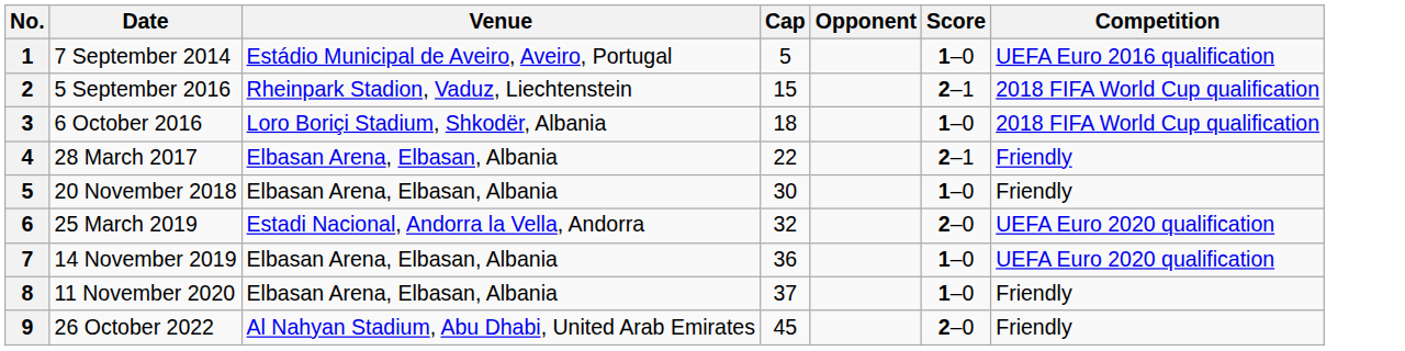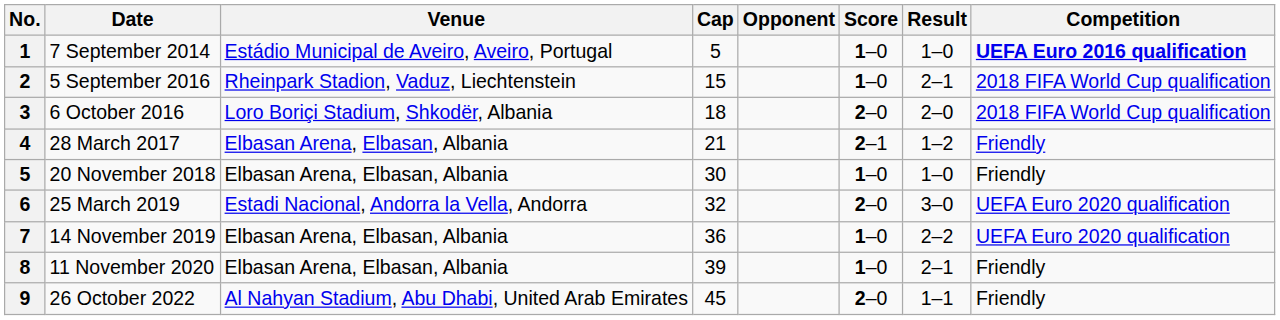 <table class="wikitable sortable plainrowheaders">
 <tr>
 <th scope=col>No.</th>
 <th scope=col data-sort-type=date>Date</th>
 <th scope=col>Venue</th>
 <th scope=col>Cap</th>
 <th scope=col>Opponent</th>
 <th scope=col>Score</th>
+<th scope=col>Result</th>
 <th scope=col>Competition</th>
 </tr>
 <tr>
 <th scope=row>1</th>
 <td>7 September 2014</td>
 <td><a href='#'>Estádio Municipal de Aveiro</a>, <a href='#'>Aveiro</a>, Portugal</td>
 <td align=center>5</td>
 <td></td>
 <td align=center><strong>1</strong>–0</td>
-<td><a href='#'>UEFA Euro 2016 qualification</a></td>
+<td align=center>1–0</td>
+<td><strong><a href='#'>UEFA Euro 2016 qualification</a></strong></td>
 </tr>
 <tr>
 <th scope=row>2</th>
 <td>5 September 2016</td>
 <td><a href='#'>Rheinpark Stadion</a>, <a href='#'>Vaduz</a>, Liechtenstein</td>
 <td align=center>15</td>
 <td></td>
-<td align=center><strong>2</strong>–1</td>
+<td align=center><strong>1</strong>–0</td>
+<td align=center>2–1</td>
 <td><a href='#'>2018 FIFA World Cup qualification</a></td>
 </tr>
 <tr>
 <th scope=row>3</th>
 <td>6 October 2016</td>
 <td><a href='#'>Loro Boriçi Stadium</a>, <a href='#'>Shkodër</a>, Albania</td>
 <td align=center>18</td>
 <td></td>
-<td align=center><strong>1</strong>–0</td>
+<td align=center><strong>2</strong>–0</td>
+<td align=center>2–0</td>
 <td><a href='#'>2018 FIFA World Cup qualification</a></td>
 </tr>
 <tr>
 <th scope=row>4</th>
 <td>28 March 2017</td>
 <td><a href='#'>Elbasan Arena</a>, <a href='#'>Elbasan</a>, Albania</td>
-<td align=center>22</td>
+<td align=center>21</td>
 <td></td>
 <td align=center><strong>2</strong>–1</td>
+<td align=center>1–2</td>
 <td><a href='#'>Friendly</a></td>
 </tr>
 <tr>
 <th scope=row>5</th>
 <td>20 November 2018</td>
 <td>Elbasan Arena, Elbasan, Albania</td>
 <td align=center>30</td>
 <td></td>
 <td align=center><strong>1</strong>–0</td>
+<td align=center>1–0</td>
 <td>Friendly</td>
 </tr>
 <tr>
 <th scope=row>6</th>
 <td>25 March 2019</td>
 <td><a href='#'>Estadi Nacional</a>, <a href='#'>Andorra la Vella</a>, Andorra</td>
 <td align=center>32</td>
 <td></td>
 <td align=center><strong>2</strong>–0</td>
+<td align=center>3–0</td>
 <td><a href='#'>UEFA Euro 2020 qualification</a></td>
 </tr>
 <tr>
 <th scope=row>7</th>
 <td>14 November 2019</td>
 <td>Elbasan Arena, Elbasan, Albania</td>
 <td align=center>36</td>
 <td></td>
 <td align=center><strong>1</strong>–0</td>
+<td align=center>2–2</td>
 <td><a href='#'>UEFA Euro 2020 qualification</a></td>
 </tr>
 <tr>
 <th scope=row>8</th>
 <td>11 November 2020</td>
 <td>Elbasan Arena, Elbasan, Albania</td>
-<td align=center>37</td>
+<td align=center>39</td>
 <td></td>
 <td align=center><strong>1</strong>–0</td>
+<td align=center>2–1</td>
 <td>Friendly</td>
 </tr>
 <tr>
 <th scope=row>9</th>
 <td>26 October 2022</td>
 <td><a href='#'>Al Nahyan Stadium</a>, <a href='#'>Abu Dhabi</a>, United Arab Emirates</td>
 <td align=center>45</td>
 <td></td>
 <td align=center><strong>2</strong>–0</td>
+<td align=center>1–1</td>
 <td>Friendly</td>
 </tr>
 </table>
